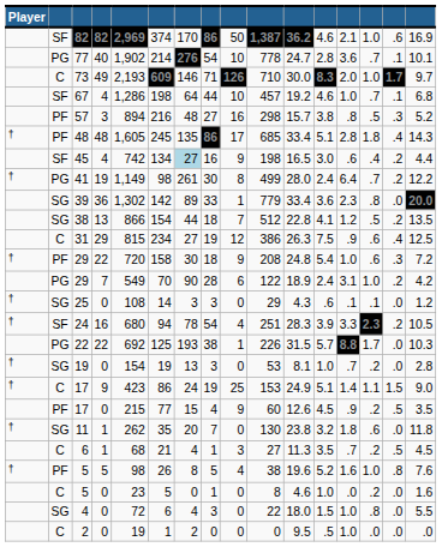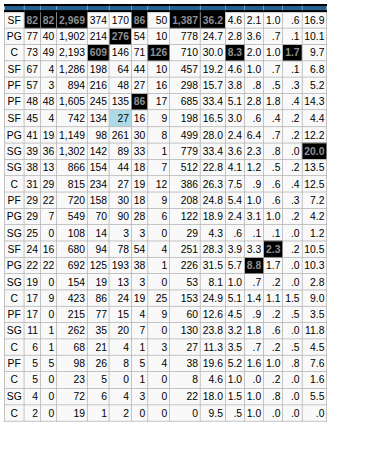 <table class="wikitable sortable" style="font-size: 95%; text-align:right;">
 <tr>
-<th style="background:#236192; color:#FFFFFF; border-top:#010101 3px solid; border-bottom:#010101 3px solid;">Player</th>
 <th style="background:#236192; color:#FFFFFF; border-top:#010101 3px solid; border-bottom:#010101 3px solid;"></th>
 <th style="background:#236192; color:#FFFFFF; border-top:#010101 3px solid; border-bottom:#010101 3px solid;"></th>
 <th style="background:#236192; color:#FFFFFF; border-top:#010101 3px solid; border-bottom:#010101 3px solid;"></th>
 <th style="background:#236192; color:#FFFFFF; border-top:#010101 3px solid; border-bottom:#010101 3px solid;"></th>
 <th style="background:#236192; color:#FFFFFF; border-top:#010101 3px solid; border-bottom:#010101 3px solid;"></th>
 <th style="background:#236192; color:#FFFFFF; border-top:#010101 3px solid; border-bottom:#010101 3px solid;"></th>
 <th style="background:#236192; color:#FFFFFF; border-top:#010101 3px solid; border-bottom:#010101 3px solid;"></th>
 <th style="background:#236192; color:#FFFFFF; border-top:#010101 3px solid; border-bottom:#010101 3px solid;"></th>
 <th style="background:#236192; color:#FFFFFF; border-top:#010101 3px solid; border-bottom:#010101 3px solid;"></th>
 <th style="background:#236192; color:#FFFFFF; border-top:#010101 3px solid; border-bottom:#010101 3px solid;"></th>
 <th style="background:#236192; color:#FFFFFF; border-top:#010101 3px solid; border-bottom:#010101 3px solid;"></th>
 <th style="background:#236192; color:#FFFFFF; border-top:#010101 3px solid; border-bottom:#010101 3px solid;"></th>
 <th style="background:#236192; color:#FFFFFF; border-top:#010101 3px solid; border-bottom:#010101 3px solid;"></th>
 <th style="background:#236192; color:#FFFFFF; border-top:#010101 3px solid; border-bottom:#010101 3px solid;"></th>
 <th style="background:#236192; color:#FFFFFF; border-top:#010101 3px solid; border-bottom:#010101 3px solid;"></th>
 </tr>
 <tr>
-<td style="text-align:left;"></td>
 <td style="text-align:center;">SF</td>
 <td style="background:#010101; color:#8D9093;"><strong>82</strong></td>
 <td style="background:#010101; color:#8D9093;"><strong>82</strong></td>
 <td style="background:#010101; color:#8D9093;"><strong>2,969</strong></td>
 <td>374</td>
 <td>170</td>
 <td style="background:#010101; color:#8D9093;"><strong>86</strong></td>
 <td>50</td>
 <td style="background:#010101; color:#8D9093;"><strong>1,387</strong></td>
 <td style="background:#010101; color:#8D9093;"><strong>36.2</strong></td>
 <td>4.6</td>
 <td>2.1</td>
 <td>1.0</td>
 <td>.6</td>
 <td>16.9</td>
 </tr>
 <tr>
-<td style="text-align:left;"></td>
 <td style="text-align:center;">PG</td>
 <td>77</td>
 <td>40</td>
 <td>1,902</td>
 <td>214</td>
 <td style="background:#010101; color:#8D9093;"><strong>276</strong></td>
 <td>54</td>
 <td>10</td>
 <td>778</td>
 <td>24.7</td>
 <td>2.8</td>
 <td>3.6</td>
 <td>.7</td>
 <td>.1</td>
 <td>10.1</td>
 </tr>
 <tr>
-<td style="text-align:left;"></td>
 <td style="text-align:center;">C</td>
 <td>73</td>
 <td>49</td>
 <td>2,193</td>
 <td style="background:#010101; color:#8D9093;"><strong>609</strong></td>
 <td>146</td>
 <td>71</td>
 <td style="background:#010101; color:#8D9093;"><strong>126</strong></td>
 <td>710</td>
 <td>30.0</td>
 <td style="background:#010101; color:#8D9093;"><strong>8.3</strong></td>
 <td>2.0</td>
 <td>1.0</td>
 <td style="background:#010101; color:#8D9093;"><strong>1.7</strong></td>
 <td>9.7</td>
 </tr>
 <tr>
-<td style="text-align:left;"></td>
 <td style="text-align:center;">SF</td>
 <td>67</td>
 <td>4</td>
 <td>1,286</td>
 <td>198</td>
 <td>64</td>
 <td>44</td>
 <td>10</td>
 <td>457</td>
 <td>19.2</td>
 <td>4.6</td>
 <td>1.0</td>
 <td>.7</td>
 <td>.1</td>
 <td>6.8</td>
 </tr>
 <tr>
-<td style="text-align:left;"></td>
 <td style="text-align:center;">PF</td>
 <td>57</td>
 <td>3</td>
 <td>894</td>
 <td>216</td>
 <td>48</td>
 <td>27</td>
 <td>16</td>
 <td>298</td>
 <td>15.7</td>
 <td>3.8</td>
 <td>.8</td>
 <td>.5</td>
 <td>.3</td>
 <td>5.2</td>
 </tr>
 <tr>
-<td style="text-align:left;"><sup>†</sup></td>
 <td style="text-align:center;">PF</td>
 <td>48</td>
 <td>48</td>
 <td>1,605</td>
 <td>245</td>
 <td>135</td>
 <td style="background:#010101; color:#8D9093;"><strong>86</strong></td>
 <td>17</td>
 <td>685</td>
 <td>33.4</td>
 <td>5.1</td>
 <td>2.8</td>
 <td>1.8</td>
 <td>.4</td>
 <td>14.3</td>
 </tr>
 <tr>
-<td style="text-align:left;"></td>
 <td style="text-align:center;">SF</td>
 <td>45</td>
 <td>4</td>
 <td>742</td>
 <td>134</td>
 <td style="background: lightblue;">27</td>
 <td>16</td>
 <td>9</td>
 <td>198</td>
 <td>16.5</td>
 <td>3.0</td>
 <td>.6</td>
 <td>.4</td>
 <td>.2</td>
 <td>4.4</td>
 </tr>
 <tr>
-<td style="text-align:left;"><sup>†</sup></td>
 <td style="text-align:center;">PG</td>
 <td>41</td>
 <td>19</td>
 <td>1,149</td>
 <td>98</td>
 <td>261</td>
 <td>30</td>
 <td>8</td>
 <td>499</td>
 <td>28.0</td>
 <td>2.4</td>
 <td>6.4</td>
 <td>.7</td>
 <td>.2</td>
 <td>12.2</td>
 </tr>
 <tr>
-<td style="text-align:left;"></td>
 <td style="text-align:center;">SG</td>
 <td>39</td>
 <td>36</td>
 <td>1,302</td>
 <td>142</td>
 <td>89</td>
 <td>33</td>
 <td>1</td>
 <td>779</td>
 <td>33.4</td>
 <td>3.6</td>
 <td>2.3</td>
 <td>.8</td>
 <td>.0</td>
 <td style="background:#010101; color:#8D9093;"><strong>20.0</strong></td>
 </tr>
 <tr>
-<td style="text-align:left;"></td>
 <td style="text-align:center;">SG</td>
 <td>38</td>
 <td>13</td>
 <td>866</td>
 <td>154</td>
 <td>44</td>
 <td>18</td>
 <td>7</td>
 <td>512</td>
 <td>22.8</td>
 <td>4.1</td>
 <td>1.2</td>
 <td>.5</td>
 <td>.2</td>
 <td>13.5</td>
 </tr>
 <tr>
-<td style="text-align:left;"></td>
 <td style="text-align:center;">C</td>
 <td>31</td>
 <td>29</td>
 <td>815</td>
 <td>234</td>
 <td>27</td>
 <td>19</td>
 <td>12</td>
 <td>386</td>
 <td>26.3</td>
 <td>7.5</td>
 <td>.9</td>
 <td>.6</td>
 <td>.4</td>
 <td>12.5</td>
 </tr>
 <tr>
-<td style="text-align:left;"><sup>†</sup></td>
 <td style="text-align:center;">PF</td>
 <td>29</td>
 <td>22</td>
 <td>720</td>
 <td>158</td>
 <td>30</td>
 <td>18</td>
 <td>9</td>
 <td>208</td>
 <td>24.8</td>
 <td>5.4</td>
 <td>1.0</td>
 <td>.6</td>
 <td>.3</td>
 <td>7.2</td>
 </tr>
 <tr>
-<td style="text-align:left;"></td>
 <td style="text-align:center;">PG</td>
 <td>29</td>
 <td>7</td>
 <td>549</td>
 <td>70</td>
 <td>90</td>
 <td>28</td>
 <td>6</td>
 <td>122</td>
 <td>18.9</td>
 <td>2.4</td>
 <td>3.1</td>
 <td>1.0</td>
 <td>.2</td>
 <td>4.2</td>
 </tr>
 <tr>
-<td style="text-align:left;"><sup>†</sup></td>
 <td style="text-align:center;">SG</td>
 <td>25</td>
 <td>0</td>
 <td>108</td>
 <td>14</td>
 <td>3</td>
 <td>3</td>
 <td>0</td>
 <td>29</td>
 <td>4.3</td>
 <td>.6</td>
 <td>.1</td>
 <td>.1</td>
 <td>.0</td>
 <td>1.2</td>
 </tr>
 <tr>
-<td style="text-align:left;"><sup>†</sup></td>
 <td style="text-align:center;">SF</td>
 <td>24</td>
 <td>16</td>
 <td>680</td>
 <td>94</td>
 <td>78</td>
 <td>54</td>
 <td>4</td>
 <td>251</td>
 <td>28.3</td>
 <td>3.9</td>
 <td>3.3</td>
 <td style="background:#010101; color:#8D9093;"><strong>2.3</strong></td>
 <td>.2</td>
 <td>10.5</td>
 </tr>
 <tr>
-<td style="text-align:left;"></td>
 <td style="text-align:center;">PG</td>
 <td>22</td>
 <td>22</td>
 <td>692</td>
 <td>125</td>
 <td>193</td>
 <td>38</td>
 <td>1</td>
 <td>226</td>
 <td>31.5</td>
 <td>5.7</td>
 <td style="background:#010101; color:#8D9093;"><strong>8.8</strong></td>
 <td>1.7</td>
 <td>.0</td>
 <td>10.3</td>
 </tr>
 <tr>
-<td style="text-align:left;"><sup>†</sup></td>
 <td style="text-align:center;">SG</td>
 <td>19</td>
 <td>0</td>
 <td>154</td>
 <td>19</td>
 <td>13</td>
 <td>3</td>
 <td>0</td>
 <td>53</td>
 <td>8.1</td>
 <td>1.0</td>
 <td>.7</td>
 <td>.2</td>
 <td>.0</td>
 <td>2.8</td>
 </tr>
 <tr>
-<td style="text-align:left;"><sup>†</sup></td>
 <td style="text-align:center;">C</td>
 <td>17</td>
 <td>9</td>
 <td>423</td>
 <td>86</td>
 <td>24</td>
 <td>19</td>
 <td>25</td>
 <td>153</td>
 <td>24.9</td>
 <td>5.1</td>
 <td>1.4</td>
 <td>1.1</td>
 <td>1.5</td>
 <td>9.0</td>
 </tr>
 <tr>
-<td style="text-align:left;"></td>
 <td style="text-align:center;">PF</td>
 <td>17</td>
 <td>0</td>
 <td>215</td>
 <td>77</td>
 <td>15</td>
 <td>4</td>
 <td>9</td>
 <td>60</td>
 <td>12.6</td>
 <td>4.5</td>
 <td>.9</td>
 <td>.2</td>
 <td>.5</td>
 <td>3.5</td>
 </tr>
 <tr>
-<td style="text-align:left;"><sup>†</sup></td>
 <td style="text-align:center;">SG</td>
 <td>11</td>
 <td>1</td>
 <td>262</td>
 <td>35</td>
 <td>20</td>
 <td>7</td>
 <td>0</td>
 <td>130</td>
 <td>23.8</td>
 <td>3.2</td>
 <td>1.8</td>
 <td>.6</td>
 <td>.0</td>
 <td>11.8</td>
 </tr>
 <tr>
-<td style="text-align:left;"></td>
 <td style="text-align:center;">C</td>
 <td>6</td>
 <td>1</td>
 <td>68</td>
 <td>21</td>
 <td>4</td>
 <td>1</td>
 <td>3</td>
 <td>27</td>
 <td>11.3</td>
 <td>3.5</td>
 <td>.7</td>
 <td>.2</td>
 <td>.5</td>
 <td>4.5</td>
 </tr>
 <tr>
-<td style="text-align:left;"><sup>†</sup></td>
 <td style="text-align:center;">PF</td>
 <td>5</td>
 <td>5</td>
 <td>98</td>
 <td>26</td>
 <td>8</td>
 <td>5</td>
 <td>4</td>
 <td>38</td>
 <td>19.6</td>
 <td>5.2</td>
 <td>1.6</td>
 <td>1.0</td>
 <td>.8</td>
 <td>7.6</td>
 </tr>
 <tr>
-<td style="text-align:left;"></td>
 <td style="text-align:center;">C</td>
 <td>5</td>
 <td>0</td>
 <td>23</td>
 <td>5</td>
 <td>0</td>
 <td>1</td>
 <td>0</td>
 <td>8</td>
 <td>4.6</td>
 <td>1.0</td>
 <td>.0</td>
 <td>.2</td>
 <td>.0</td>
 <td>1.6</td>
 </tr>
 <tr>
-<td style="text-align:left;"></td>
 <td style="text-align:center;">SG</td>
 <td>4</td>
 <td>0</td>
 <td>72</td>
 <td>6</td>
 <td>4</td>
 <td>3</td>
 <td>0</td>
 <td>22</td>
 <td>18.0</td>
 <td>1.5</td>
 <td>1.0</td>
 <td>.8</td>
 <td>.0</td>
 <td>5.5</td>
 </tr>
 <tr>
-<td style="text-align:left;"></td>
 <td style="text-align:center;">C</td>
 <td>2</td>
 <td>0</td>
 <td>19</td>
 <td>1</td>
 <td>2</td>
 <td>0</td>
 <td>0</td>
 <td>0</td>
 <td>9.5</td>
 <td>.5</td>
 <td>1.0</td>
 <td>.0</td>
 <td>.0</td>
 <td>.0</td>
 </tr>
 </table>
